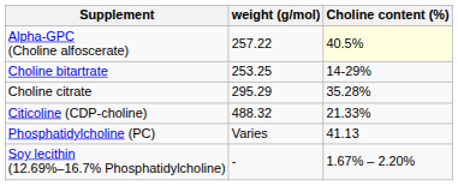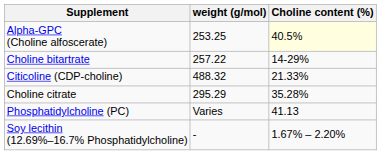 <table class="wikitable sortable col2center col3center">
 <tr>
 <th>Supplement</th>
 <th>weight (g/mol)</th>
 <th>Choline content (%)<br></th>
 </tr>
 <tr>
 <td><a href='#'>Αlpha-GPC</a> <br> (Choline alfoscerate)</td>
-<td>257.22</td>
+<td>253.25</td>
 <td style="background: lightyellow;">40.5%</td>
 </tr>
 <tr>
 <td><a href='#'>Choline bitartrate</a></td>
-<td>253.25</td>
+<td>257.22</td>
 <td>14-29%</td>
+</tr>
+<tr>
+<td><a href='#'>Citicoline</a> (CDP-choline)</td>
+<td>488.32</td>
+<td>21.33%</td>
 </tr>
 <tr>
 <td>Choline citrate</td>
 <td>295.29</td>
 <td>35.28%</td>
-</tr>
-<tr>
-<td><a href='#'>Citicoline</a> (CDP-choline)</td>
-<td>488.32</td>
-<td>21.33%</td>
 </tr>
 <tr>
 <td><a href='#'>Phosphatidylcholine</a> (PC)</td>
 <td data-sort-value="500">Varies</td>
 <td>41.13</td>
 </tr>
 <tr>
 <td><a href='#'>Soy lecithin</a> <br> (12.69%–16.7% Phosphatidylcholine)</td>
 <td data-sort-value="5000">-</td>
 <td>1.67% – 2.20%</td>
 </tr>
 </table>
